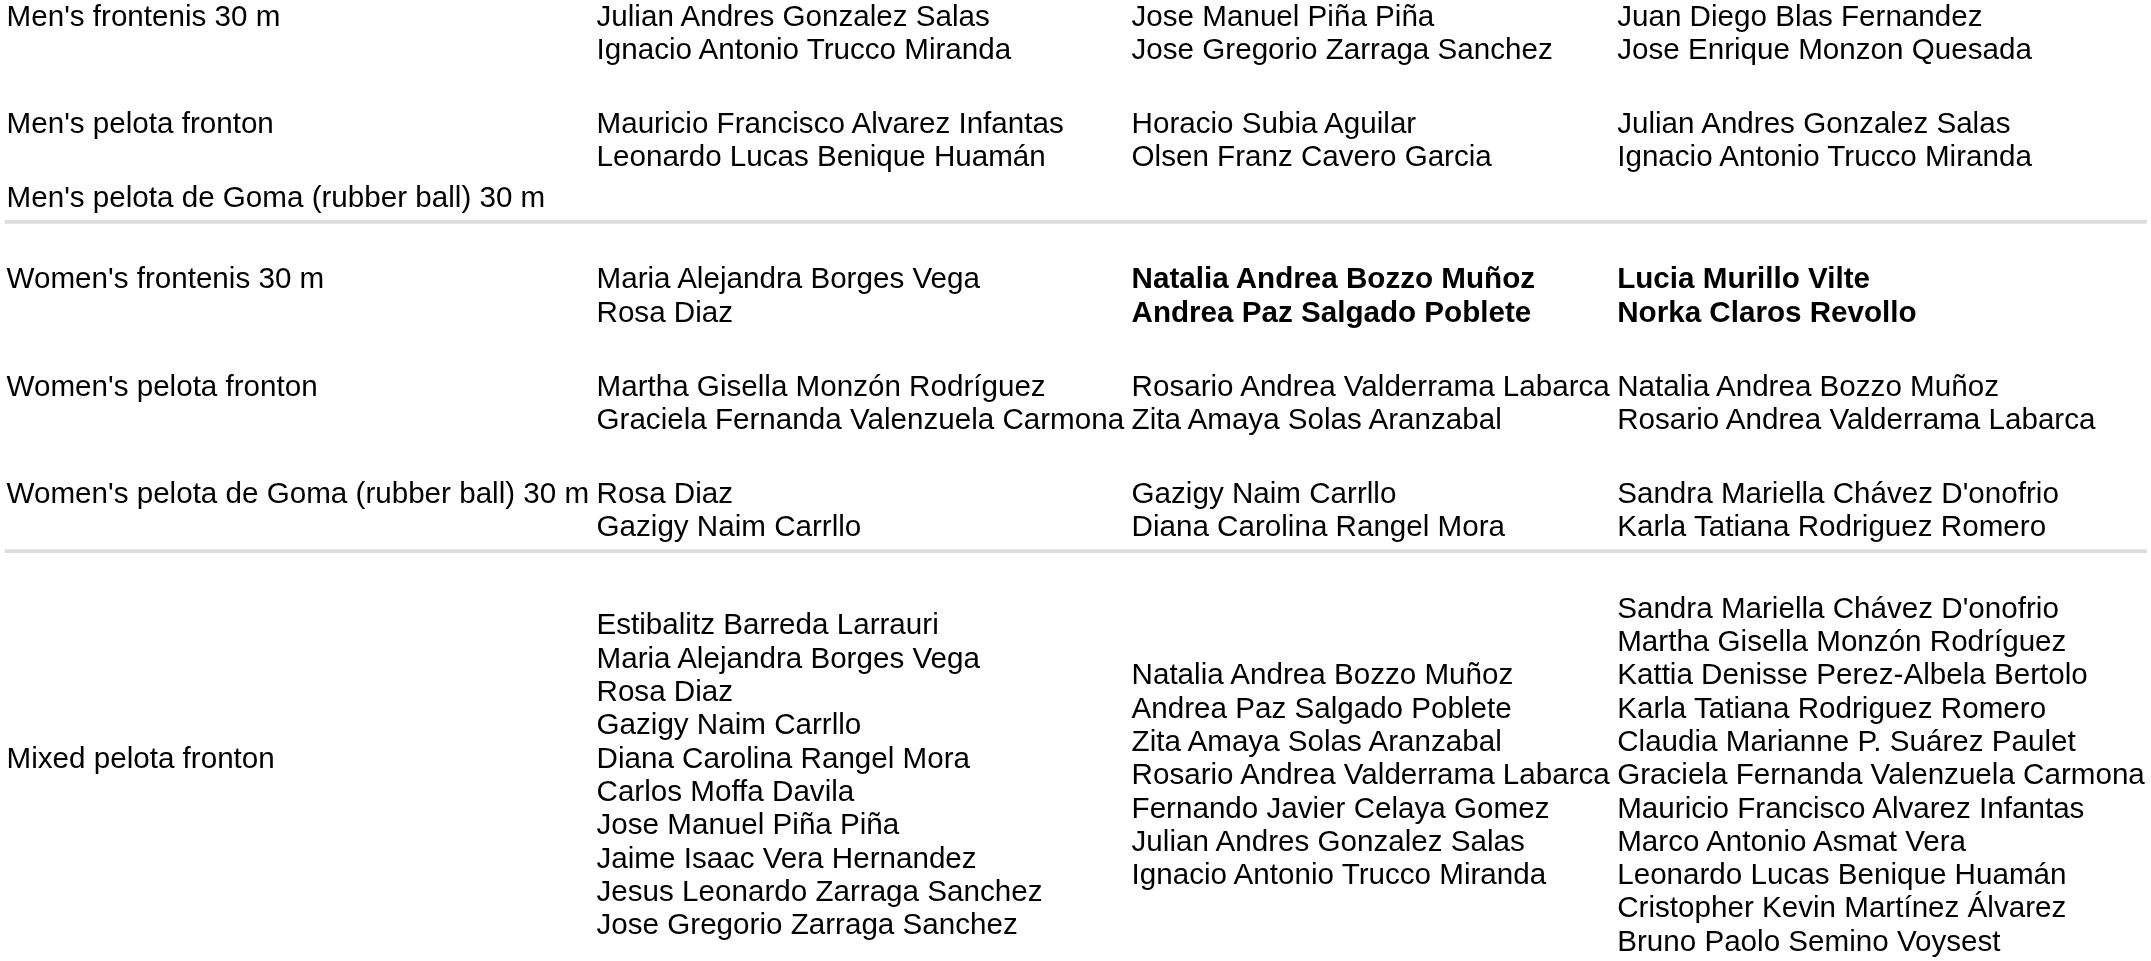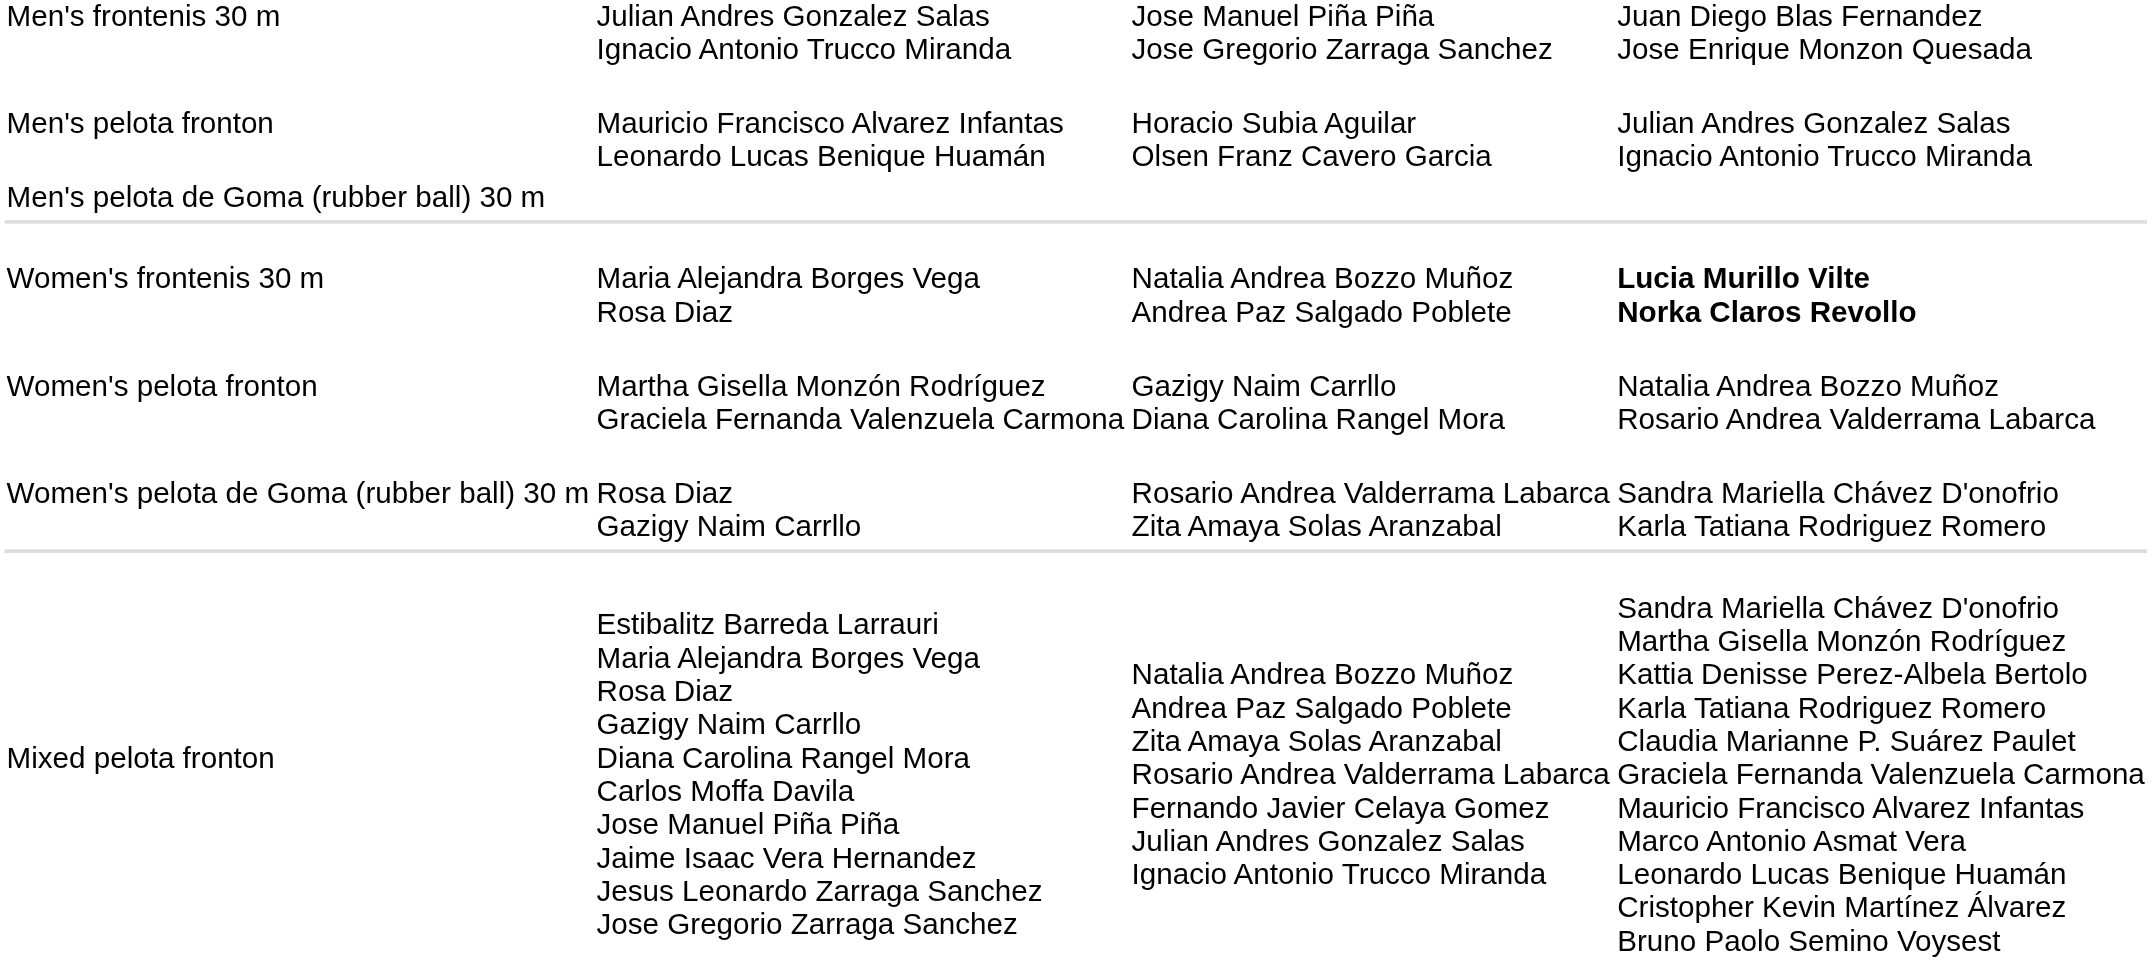 <table>
 <tr>
 <td>Men's frontenis 30 m</td>
 <td><br>Julian Andres Gonzalez Salas<br>Ignacio Antonio Trucco Miranda</td>
 <td><br>Jose Manuel Piña Piña<br>Jose Gregorio Zarraga Sanchez</td>
 <td><br>Juan Diego Blas Fernandez<br>Jose Enrique Monzon Quesada</td>
 </tr>
 <tr>
 <td>Men's pelota fronton</td>
 <td><br>Mauricio Francisco Alvarez Infantas<br>Leonardo Lucas Benique Huamán</td>
 <td><br>Horacio Subia Aguilar<br>Olsen Franz Cavero Garcia</td>
 <td><br>Julian Andres Gonzalez Salas<br>Ignacio Antonio Trucco Miranda</td>
 </tr>
 <tr>
 <td>Men's pelota de Goma (rubber ball) 30 m</td>
 <td></td>
 <td></td>
 <td></td>
 </tr>
 <tr bgcolor=#DDDDDD>
 <td colspan=7></td>
 </tr>
 <tr>
 <td>Women's frontenis 30 m</td>
 <td><br>Maria Alejandra Borges Vega<br>Rosa Diaz</td>
-<td><strong><br>Natalia Andrea Bozzo Muñoz<br>Andrea Paz Salgado Poblete</strong></td>
+<td><br>Natalia Andrea Bozzo Muñoz<br>Andrea Paz Salgado Poblete</td>
 <td><strong><br>Lucia Murillo Vilte<br>Norka Claros Revollo</strong></td>
 </tr>
 <tr>
 <td>Women's pelota fronton</td>
 <td><br>Martha Gisella Monzón Rodríguez<br>Graciela Fernanda Valenzuela Carmona</td>
-<td><br>Rosario Andrea Valderrama Labarca<br>Zita Amaya Solas Aranzabal</td>
+<td><br>Gazigy Naim Carrllo<br>Diana Carolina Rangel Mora</td>
 <td><br>Natalia Andrea Bozzo Muñoz<br>Rosario Andrea Valderrama Labarca</td>
 </tr>
 <tr>
 <td>Women's pelota de Goma (rubber ball) 30 m</td>
 <td><br>Rosa Diaz<br>Gazigy Naim Carrllo</td>
-<td><br>Gazigy Naim Carrllo<br>Diana Carolina Rangel Mora</td>
+<td><br>Rosario Andrea Valderrama Labarca<br>Zita Amaya Solas Aranzabal</td>
 <td><br>Sandra Mariella Chávez D'onofrio<br>Karla Tatiana Rodriguez Romero</td>
 </tr>
 <tr bgcolor=#DDDDDD>
 <td colspan=7></td>
 </tr>
 <tr>
 <td>Mixed pelota fronton</td>
 <td><br>Estibalitz Barreda Larrauri<br>Maria Alejandra Borges Vega<br>Rosa Diaz<br>Gazigy Naim Carrllo<br>Diana Carolina Rangel Mora<br>Carlos Moffa Davila<br>Jose Manuel Piña Piña<br>Jaime Isaac Vera Hernandez<br>Jesus Leonardo Zarraga Sanchez<br>Jose Gregorio Zarraga Sanchez</td>
 <td><br>Natalia Andrea Bozzo Muñoz<br>Andrea Paz Salgado Poblete<br>Zita Amaya Solas Aranzabal<br>Rosario Andrea Valderrama Labarca<br>Fernando Javier Celaya Gomez<br>Julian Andres Gonzalez Salas<br>Ignacio Antonio Trucco Miranda</td>
 <td><br>Sandra Mariella Chávez D'onofrio<br>Martha Gisella Monzón Rodríguez<br>Kattia Denisse Perez-Albela Bertolo<br>Karla Tatiana Rodriguez Romero<br>Claudia Marianne P. Suárez Paulet<br>Graciela Fernanda Valenzuela Carmona<br>Mauricio Francisco Alvarez Infantas<br>Marco Antonio Asmat Vera<br>Leonardo Lucas Benique Huamán<br>Cristopher Kevin Martínez Álvarez<br>Bruno Paolo Semino Voysest</td>
 </tr>
 </table>
